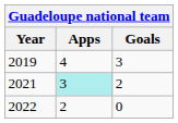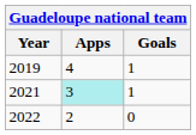 <table class="wikitable">
 <tr>
 <th colspan="3"><a href='#'>Guadeloupe national team</a></th>
 </tr>
 <tr>
 <th>Year</th>
 <th>Apps</th>
 <th>Goals</th>
 </tr>
 <tr>
 <td>2019</td>
 <td>4</td>
-<td>3</td>
+<td>1</td>
 </tr>
 <tr>
 <td>2021</td>
 <td style="background: paleturquoise;">3</td>
-<td>2</td>
+<td>1</td>
 </tr>
 <tr>
 <td>2022</td>
 <td>2</td>
 <td>0</td>
 </tr>
 </table>
